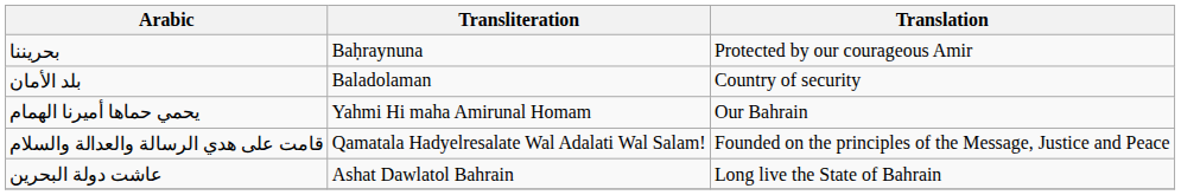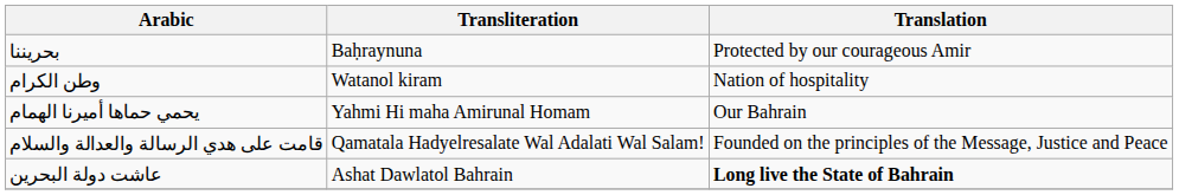 <table class="wikitable" align=center>
 <tr>
 <th>Arabic</th>
 <th>Transliteration</th>
 <th>Translation</th>
 </tr>
 <tr>
 <td>بحريننا</td>
 <td>Baḥraynuna</td>
 <td>Protected by our courageous Amir</td>
 </tr>
 <tr>
-<td>بلد الأمان</td>
-<td>Baladolaman</td>
-<td>Country of security</td>
+<td>وطن الكرام</td>
+<td>Watanol kiram</td>
+<td>Nation of hospitality</td>
 </tr>
 <tr>
 <td>يحمي حماها أميرنا الهمام</td>
 <td>Yahmi Hi maha Amirunal Homam</td>
 <td>Our Bahrain</td>
 </tr>
 <tr>
 <td>قامت على هدي الرسالة والعدالة والسلام</td>
 <td>Qamatala Hadyelresalate Wal Adalati Wal Salam!</td>
 <td>Founded on the principles of the Message, Justice and Peace</td>
 </tr>
 <tr>
 <td>عاشت دولة البحرين</td>
 <td>Ashat Dawlatol Bahrain</td>
-<td>Long live the State of Bahrain</td>
+<td><strong>Long live the State of Bahrain</strong></td>
 </tr>
 <tr>
 </tr>
 </table>
